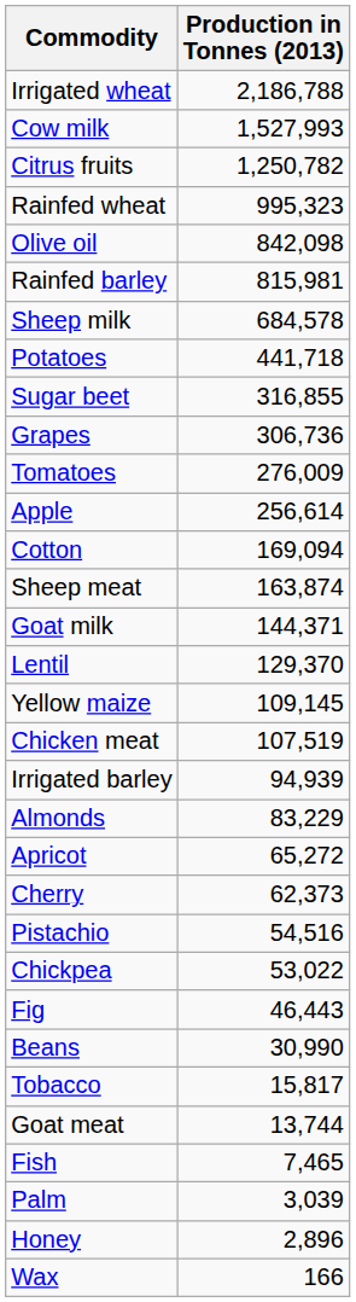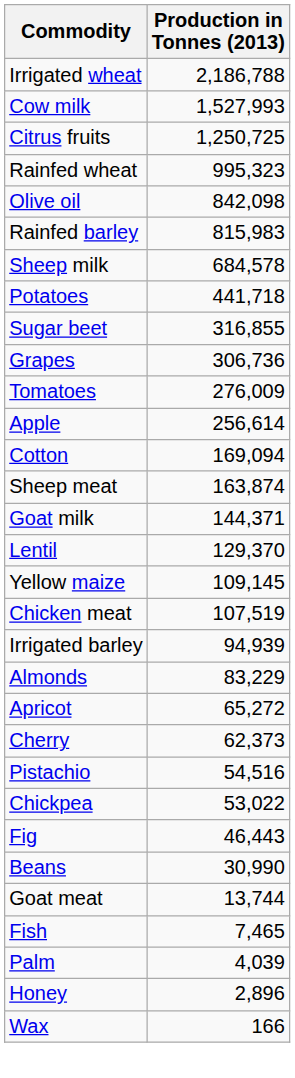 <table class="wikitable sortable floatright">
 <tr>
 <th>Commodity</th>
 <th>Production in<br>Tonnes (2013)</th>
 </tr>
 <tr>
 <td>Irrigated <a href='#'>wheat</a></td>
 <td style="text-align: right">2,186,788</td>
 </tr>
 <tr>
 <td><a href='#'>Cow milk</a></td>
 <td style="text-align: right">1,527,993</td>
 </tr>
 <tr>
 <td><a href='#'>Citrus</a> fruits</td>
-<td style="text-align: right">1,250,782</td>
+<td style="text-align: right">1,250,725</td>
 </tr>
 <tr>
 <td>Rainfed wheat</td>
 <td style="text-align: right">995,323</td>
 </tr>
 <tr>
 <td><a href='#'>Olive oil</a></td>
 <td style="text-align: right">842,098</td>
 </tr>
 <tr>
 <td>Rainfed <a href='#'>barley</a></td>
-<td style="text-align: right">815,981</td>
+<td style="text-align: right">815,983</td>
 </tr>
 <tr>
 <td><a href='#'>Sheep</a> milk</td>
 <td style="text-align: right">684,578</td>
 </tr>
 <tr>
 <td><a href='#'>Potatoes</a></td>
 <td style="text-align: right">441,718</td>
 </tr>
 <tr>
 <td><a href='#'>Sugar beet</a></td>
 <td style="text-align: right">316,855</td>
 </tr>
 <tr>
 <td><a href='#'>Grapes</a></td>
 <td style="text-align: right">306,736</td>
 </tr>
 <tr>
 <td><a href='#'>Tomatoes</a></td>
 <td style="text-align: right">276,009</td>
 </tr>
 <tr>
 <td><a href='#'>Apple</a></td>
 <td style="text-align: right">256,614</td>
 </tr>
 <tr>
 <td><a href='#'>Cotton</a></td>
 <td style="text-align: right">169,094</td>
 </tr>
 <tr>
 <td>Sheep meat</td>
 <td style="text-align: right">163,874</td>
 </tr>
 <tr>
 <td><a href='#'>Goat</a> milk</td>
 <td style="text-align: right">144,371</td>
 </tr>
 <tr>
 <td><a href='#'>Lentil</a></td>
 <td style="text-align: right">129,370</td>
 </tr>
 <tr>
 <td>Yellow <a href='#'>maize</a></td>
 <td style="text-align: right">109,145</td>
 </tr>
 <tr>
 <td><a href='#'>Chicken</a> meat</td>
 <td style="text-align: right">107,519</td>
 </tr>
 <tr>
 <td>Irrigated barley</td>
 <td style="text-align: right">94,939</td>
 </tr>
 <tr>
 <td><a href='#'>Almonds</a></td>
 <td style="text-align: right">83,229</td>
 </tr>
 <tr>
 <td><a href='#'>Apricot</a></td>
 <td style="text-align: right">65,272</td>
 </tr>
 <tr>
 <td><a href='#'>Cherry</a></td>
 <td style="text-align: right">62,373</td>
 </tr>
 <tr>
 <td><a href='#'>Pistachio</a></td>
 <td style="text-align: right">54,516</td>
 </tr>
 <tr>
 <td><a href='#'>Chickpea</a></td>
 <td style="text-align: right">53,022</td>
 </tr>
 <tr>
 <td><a href='#'>Fig</a></td>
 <td style="text-align: right">46,443</td>
 </tr>
 <tr>
 <td><a href='#'>Beans</a></td>
 <td style="text-align: right">30,990</td>
 </tr>
 <tr>
-<td><a href='#'>Tobacco</a></td>
-<td style="text-align: right">15,817</td>
-</tr>
-<tr>
 <td>Goat meat</td>
 <td style="text-align: right">13,744</td>
 </tr>
 <tr>
 <td><a href='#'>Fish</a></td>
 <td style="text-align: right">7,465</td>
 </tr>
 <tr>
 <td><a href='#'>Palm</a></td>
-<td style="text-align: right">3,039</td>
+<td style="text-align: right">4,039</td>
 </tr>
 <tr>
 <td><a href='#'>Honey</a></td>
 <td style="text-align: right">2,896</td>
 </tr>
 <tr>
 <td><a href='#'>Wax</a></td>
 <td style="text-align: right">166</td>
 </tr>
 </table>
